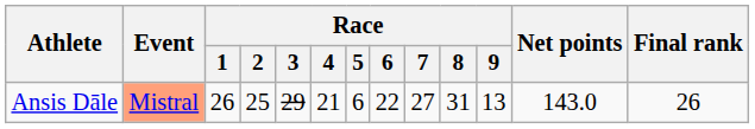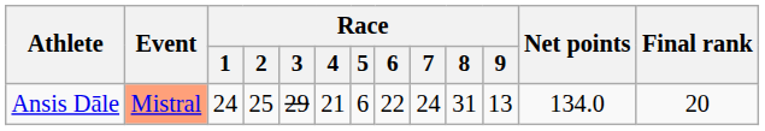 <table class="wikitable" style="font-size:90%">
 <tr>
 <th rowspan="2">Athlete</th>
 <th rowspan="2">Event</th>
 <th colspan=9>Race</th>
 <th rowspan=2>Net points</th>
 <th rowspan=2>Final rank</th>
 </tr>
 <tr style="font-size:95%">
 <th>1</th>
 <th>2</th>
 <th>3</th>
 <th>4</th>
 <th>5</th>
 <th>6</th>
 <th>7</th>
 <th>8</th>
 <th>9</th>
 </tr>
 <tr align=center>
 <td align=left><a href='#'>Ansis Dāle</a></td>
 <td align=left style="background: lightsalmon;"><a href='#'>Mistral</a></td>
-<td>26</td>
+<td>24</td>
 <td>25</td>
 <td><s>29</s></td>
 <td>21</td>
 <td>6</td>
 <td>22</td>
-<td>27</td>
+<td>24</td>
 <td>31</td>
 <td>13</td>
-<td>143.0</td>
-<td>26</td>
+<td>134.0</td>
+<td>20</td>
 </tr>
 </table>
